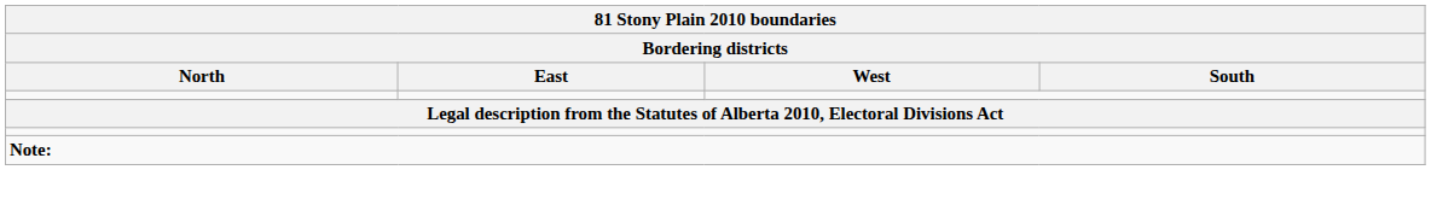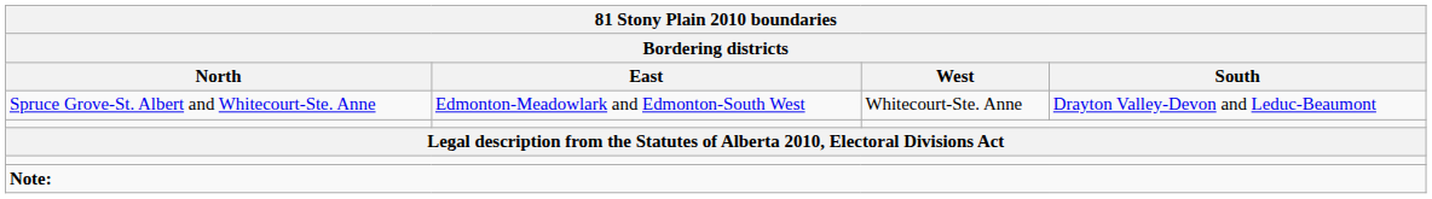 <table class="wikitable collapsible collapsed" style="width:100%;">
 <tr>
 <th colspan=4>81 Stony Plain 2010 boundaries</th>
 </tr>
 <tr>
 <th colspan=4>Bordering districts</th>
 </tr>
 <tr>
 <th>North</th>
 <th>East</th>
 <th>West</th>
 <th>South</th>
+</tr>
+<tr>
+<td><a href='#'>Spruce Grove-St. Albert</a> and <a href='#'>Whitecourt-Ste. Anne</a></td>
+<td><a href='#'>Edmonton-Meadowlark</a> and <a href='#'>Edmonton-South West</a></td>
+<td>Whitecourt-Ste. Anne</td>
+<td><a href='#'>Drayton Valley-Devon</a> and <a href='#'>Leduc-Beaumont</a></td>
 </tr>
 <tr>
 <td align=center></td>
 <td align=center></td>
 <td colspan=2 align=center></td>
 </tr>
 <tr>
 <th colspan=4>Legal description from the Statutes of Alberta 2010, Electoral Divisions Act</th>
 </tr>
 <tr>
 <td colspan=4></td>
 </tr>
 <tr>
 <td colspan=4><strong>Note:</strong></td>
 </tr>
 </table>
